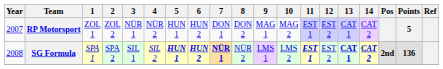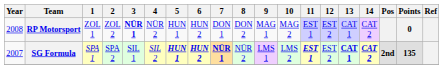 <table class="wikitable" style="text-align:center; font-size:85%">
 <tr>
 <th>Year</th>
 <th>Team</th>
 <th>1</th>
 <th>2</th>
 <th>3</th>
 <th>4</th>
 <th>5</th>
 <th>6</th>
 <th>7</th>
 <th>8</th>
 <th>9</th>
 <th>10</th>
 <th>11</th>
 <th>12</th>
 <th>13</th>
 <th>14</th>
 <th>Pos</th>
 <th>Points</th>
 <th>Ref</th>
 </tr>
 <tr>
-<td><a href='#'>2007</a></td>
+<td><a href='#'>2008</a></td>
 <th nowrap><a href='#'>RP Motorsport</a></th>
 <td><a href='#'>ZOL<br>1</a></td>
 <td><a href='#'>ZOL<br>2</a></td>
-<td><a href='#'>NÜR<br>1</a></td>
+<td><strong><a href='#'>NÜR<br>1</a></strong></td>
 <td><a href='#'>NÜR<br>2</a></td>
 <td><a href='#'>HUN<br>1</a></td>
 <td><a href='#'>HUN<br>2</a></td>
 <td><a href='#'>DON<br>1</a></td>
 <td><a href='#'>DON<br>2</a></td>
 <td><a href='#'>MAG<br>1</a></td>
 <td><a href='#'>MAG<br>2</a></td>
 <td style="background:#CFCFFF;"><a href='#'>EST<br>1</a><br></td>
 <td style="background:#CFCFFF;"><a href='#'>EST<br>2</a><br></td>
 <td style="background:#CFCFFF;"><a href='#'>CAT<br>1</a><br></td>
 <td style="background:#EFCFFF;"><a href='#'>CAT<br>2</a><br></td>
 <th></th>
-<th>5</th>
+<th>0</th>
 <th></th>
 </tr>
 <tr>
-<td><a href='#'>2008</a></td>
+<td><a href='#'>2007</a></td>
 <th nowrap><a href='#'>SG Formula</a></th>
 <td style="background:#FFFFBF;"><em><a href='#'>SPA<br>1</a></em><br></td>
 <td style="background:#DFFFDF;"><a href='#'>SPA<br>2</a><br></td>
 <td style="background:#DFFFDF;"><a href='#'>SIL<br>1</a><br></td>
 <td style="background:#FFFFBF;"><em><a href='#'>SIL<br>2</a></em><br></td>
 <td style="background:#FFFFBF;"><strong><em><a href='#'>HUN<br>1</a></em></strong><br></td>
 <td style="background:#FFFFBF;"><strong><em><a href='#'>HUN<br>2</a></em></strong><br></td>
 <td style="background:#FFDF9F;"><strong><a href='#'>NÜR<br>1</a><br></strong></td>
 <td style="background:#DFFFDF;"><a href='#'>NÜR<br>2</a><br></td>
 <td style="background:#EFCFFF;"><a href='#'>LMS<br>1</a><br></td>
 <td style="background:#DFFFDF;"><a href='#'>LMS<br>2</a><br></td>
 <td style="background:#FFFFBF;"><strong><em><a href='#'>EST<br>1</a></em></strong><br></td>
 <td style="background:#DFFFDF;"><a href='#'>EST<br>2</a><br></td>
 <td style="background:#DFFFDF;"><strong><a href='#'>CAT<br>1</a></strong><br></td>
 <td style="background:#FFFFBF;"><strong><em><a href='#'>CAT<br>2</a></em></strong><br></td>
 <th style="background:#DFDFDF;">2nd</th>
-<th style="background:#DFDFDF;">136</th>
+<th style="background:#DFDFDF;">135</th>
 <th></th>
 </tr>
 <tr>
 </tr>
 </table>
